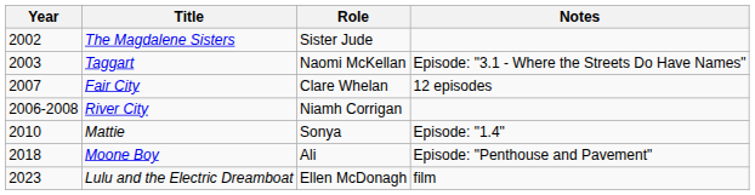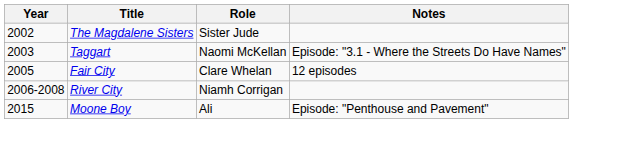 <table class="wikitable sortable">
 <tr>
 <th>Year</th>
 <th>Title</th>
 <th>Role</th>
 <th class="unsortable">Notes</th>
 </tr>
 <tr>
 <td>2002</td>
 <td><em><a href='#'>The Magdalene Sisters</a></em></td>
 <td>Sister Jude</td>
 <td></td>
 </tr>
 <tr>
 <td>2003</td>
 <td><em><a href='#'>Taggart</a></em></td>
 <td>Naomi McKellan</td>
 <td>Episode: "3.1 - Where the Streets Do Have Names"</td>
 </tr>
 <tr>
-<td>2007</td>
+<td>2005</td>
 <td><em><a href='#'>Fair City</a></em></td>
 <td>Clare Whelan</td>
 <td>12 episodes</td>
 </tr>
 <tr>
 <td>2006-2008</td>
 <td><em><a href='#'>River City</a></em></td>
 <td>Niamh Corrigan</td>
 <td></td>
 </tr>
 <tr>
-<td>2010</td>
-<td><em>Mattie</em></td>
-<td>Sonya</td>
-<td>Episode: "1.4"</td>
-</tr>
-<tr>
-<td>2018</td>
+<td>2015</td>
 <td><em><a href='#'>Moone Boy</a></em></td>
 <td>Ali</td>
 <td>Episode: "Penthouse and Pavement"</td>
 </tr>
-<tr>
-<td>2023</td>
-<td><em>Lulu and the Electric Dreamboat</em></td>
-<td>Ellen McDonagh</td>
-<td>film</td>
-</tr>
 </table>
